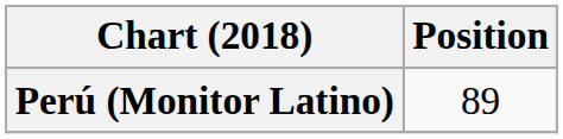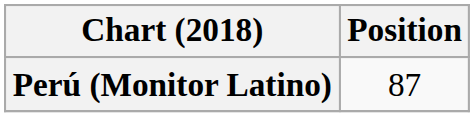 <table class="wikitable plainrowheaders sortable" style="text-align:center">
 <tr>
 <th scope="col">Chart (2018)</th>
 <th scope="col">Position</th>
 </tr>
 <tr>
 <th scope="row">Perú (Monitor Latino)</th>
-<td>89</td>
+<td>87</td>
 </tr>
 <tr>
 </tr>
 </table>
